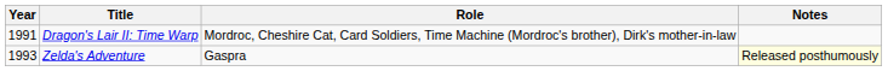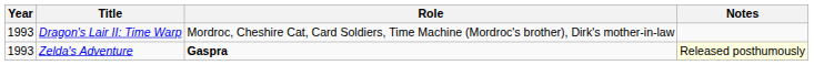 <table class="wikitable sortable">
 <tr>
 <th>Year</th>
 <th>Title</th>
 <th>Role</th>
 <th>Notes</th>
 </tr>
 <tr>
-<td>1991</td>
+<td>1993</td>
 <td><em><a href='#'>Dragon's Lair II: Time Warp</a></em></td>
 <td>Mordroc, Cheshire Cat, Card Soldiers, Time Machine (Mordroc's brother), Dirk's mother-in-law</td>
 <td></td>
 </tr>
 <tr>
 <td>1993</td>
 <td><em><a href='#'>Zelda's Adventure</a></em></td>
-<td>Gaspra</td>
+<td><strong>Gaspra</strong></td>
 <td style="background: lightyellow;">Released posthumously</td>
 </tr>
 </table>
